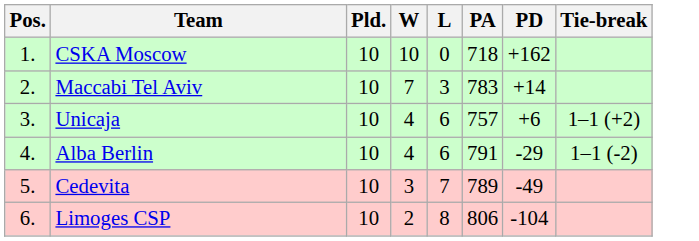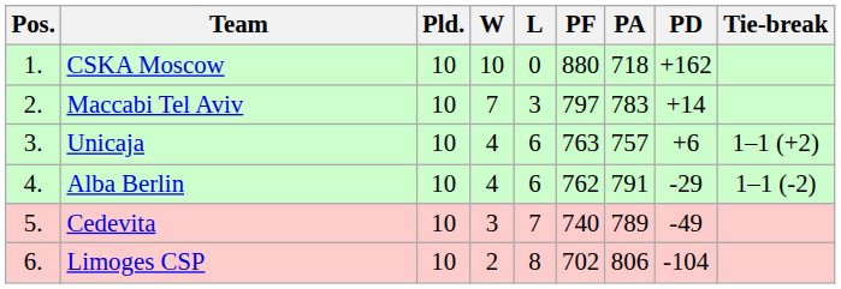 <table class="wikitable" style="text-align:center">
 <tr>
 <th width=15>Pos.</th>
 <th width=220>Team</th>
 <th width=20>Pld.</th>
 <th width=20>W</th>
 <th width=20>L</th>
+<th width=20>PF</th>
 <th width=20>PA</th>
 <th width=20>PD</th>
 <th>Tie-break</th>
 </tr>
 <tr style="background:#ccffcc;">
 <td>1.</td>
 <td align=left> <a href='#'>CSKA Moscow</a></td>
 <td>10</td>
 <td>10</td>
 <td>0</td>
+<td>880</td>
 <td>718</td>
 <td>+162</td>
 <td></td>
 </tr>
 <tr style="background:#ccffcc;">
 <td>2.</td>
 <td align=left> <a href='#'>Maccabi Tel Aviv</a></td>
 <td>10</td>
 <td>7</td>
 <td>3</td>
+<td>797</td>
 <td>783</td>
 <td>+14</td>
 <td></td>
 </tr>
 <tr style="background:#ccffcc;">
 <td>3.</td>
 <td align=left> <a href='#'>Unicaja</a></td>
 <td>10</td>
 <td>4</td>
 <td>6</td>
+<td>763</td>
 <td>757</td>
 <td>+6</td>
 <td>1–1 (+2)</td>
 </tr>
 <tr style="background:#ccffcc;">
 <td>4.</td>
 <td align=left> <a href='#'>Alba Berlin</a></td>
 <td>10</td>
 <td>4</td>
 <td>6</td>
+<td>762</td>
 <td>791</td>
 <td>-29</td>
 <td>1–1 (-2)</td>
 </tr>
 <tr style="background:#fcc;">
 <td>5.</td>
 <td align=left> <a href='#'>Cedevita</a></td>
 <td>10</td>
 <td>3</td>
 <td>7</td>
+<td>740</td>
 <td>789</td>
 <td>-49</td>
 <td></td>
 </tr>
 <tr style="background:#fcc;">
 <td>6.</td>
 <td align=left> <a href='#'>Limoges CSP</a></td>
 <td>10</td>
 <td>2</td>
 <td>8</td>
+<td>702</td>
 <td>806</td>
 <td>-104</td>
 <td></td>
 </tr>
 </table>
